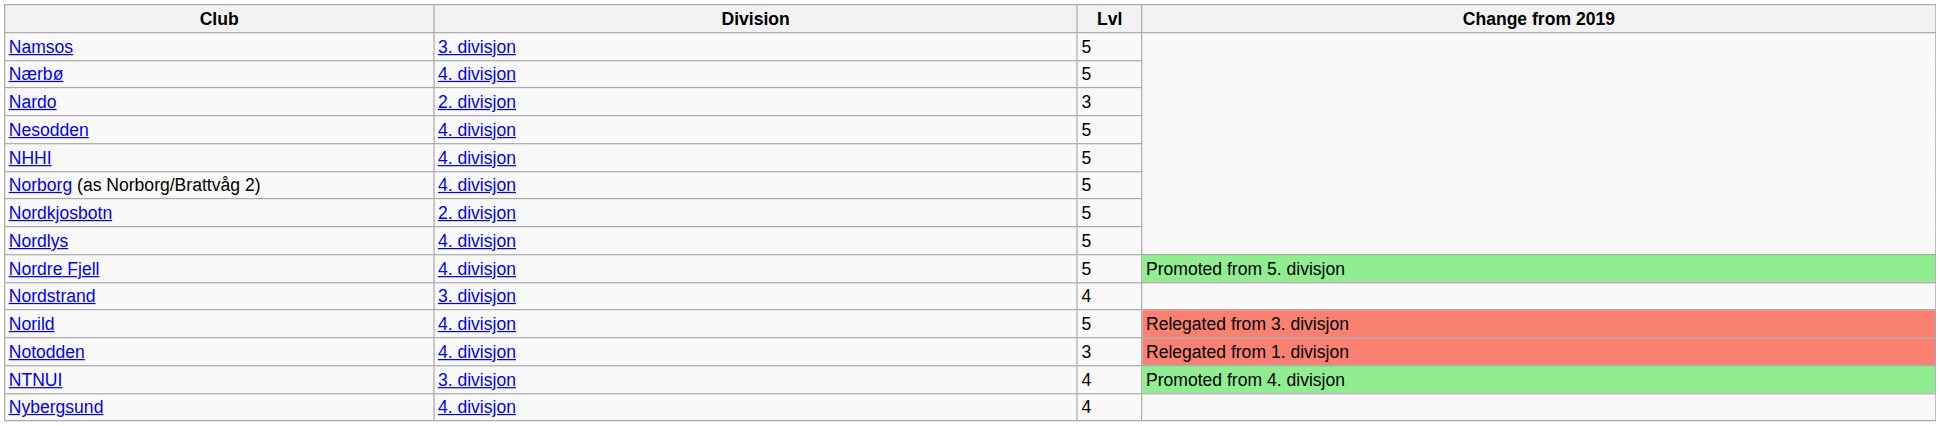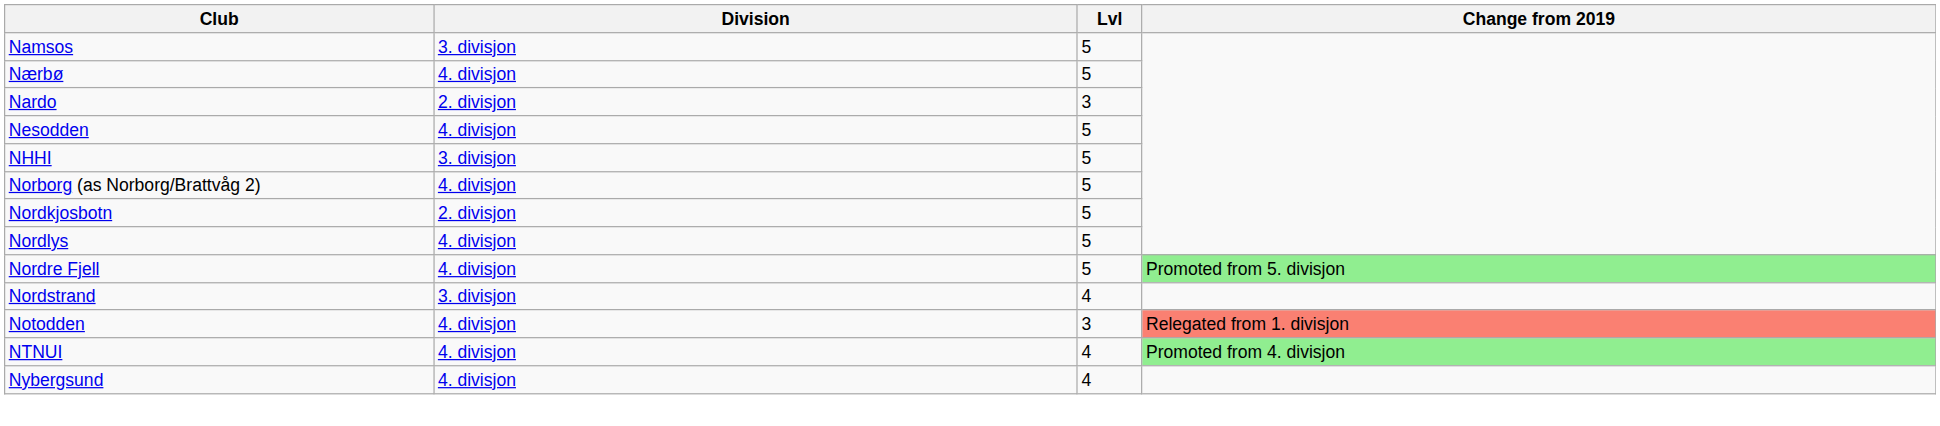 <table class="wikitable sortable" width=100% style="font-size:90%">
 <tr>
 <th width=20%>Club</th>
 <th width=30%>Division</th>
 <th width=3%>Lvl</th>
 <th width=37%>Change from 2019</th>
 </tr>
 <tr>
 <td><a href='#'>Namsos</a></td>
 <td><a href='#'>3. divisjon</a></td>
 <td>5</td>
 </tr>
 <tr>
 <td><a href='#'>Nærbø</a></td>
 <td><a href='#'>4. divisjon</a></td>
 <td>5</td>
 </tr>
 <tr>
 <td><a href='#'>Nardo</a></td>
 <td><a href='#'>2. divisjon</a></td>
 <td>3</td>
 </tr>
 <tr>
 <td><a href='#'>Nesodden</a></td>
 <td><a href='#'>4. divisjon</a></td>
 <td>5</td>
 </tr>
 <tr>
 <td><a href='#'>NHHI</a></td>
-<td><a href='#'>4. divisjon</a></td>
+<td><a href='#'>3. divisjon</a></td>
 <td>5</td>
 </tr>
 <tr>
 <td><a href='#'>Norborg</a> (as Norborg/Brattvåg 2)</td>
 <td><a href='#'>4. divisjon</a></td>
 <td>5</td>
 </tr>
 <tr>
 <td><a href='#'>Nordkjosbotn</a></td>
 <td><a href='#'>2. divisjon</a></td>
 <td>5</td>
 </tr>
 <tr>
 <td><a href='#'>Nordlys</a></td>
 <td><a href='#'>4. divisjon</a></td>
 <td>5</td>
 </tr>
 <tr>
 <td><a href='#'>Nordre Fjell</a></td>
 <td><a href='#'>4. divisjon</a></td>
 <td>5</td>
 <td style="background:lightgreen">Promoted from 5. divisjon</td>
 </tr>
 <tr>
 <td><a href='#'>Nordstrand</a></td>
 <td><a href='#'>3. divisjon</a></td>
 <td>4</td>
 </tr>
 <tr>
-<td><a href='#'>Norild</a></td>
-<td><a href='#'>4. divisjon</a></td>
-<td>5</td>
-<td style="background:salmon">Relegated from 3. divisjon</td>
-</tr>
-<tr>
 <td><a href='#'>Notodden</a></td>
 <td><a href='#'>4. divisjon</a></td>
 <td>3</td>
 <td style="background:salmon">Relegated from 1. divisjon</td>
 </tr>
 <tr>
 <td><a href='#'>NTNUI</a></td>
-<td><a href='#'>3. divisjon</a></td>
+<td><a href='#'>4. divisjon</a></td>
 <td>4</td>
 <td style="background:lightgreen">Promoted from 4. divisjon</td>
 </tr>
 <tr>
 <td><a href='#'>Nybergsund</a></td>
 <td><a href='#'>4. divisjon</a></td>
 <td>4</td>
 </tr>
 </table>
